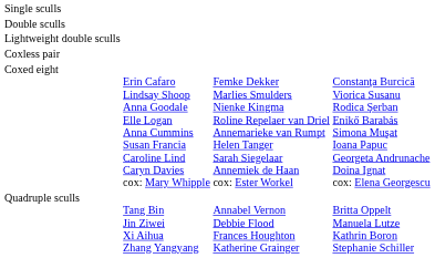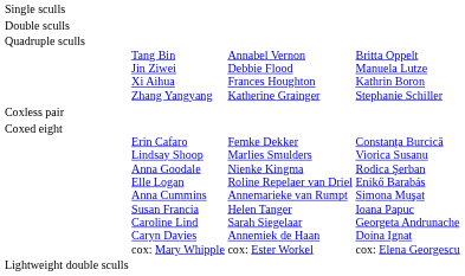 <table>
 <tr valign="top">
 <td>Single sculls <br></td>
 <td></td>
 <td></td>
 <td></td>
 </tr>
 <tr valign="top">
 <td>Double sculls <br></td>
 <td></td>
 <td></td>
 <td></td>
 </tr>
 <tr valign="top">
-<td>Lightweight double sculls <br></td>
-<td></td>
-<td></td>
-<td></td>
+<td>Quadruple sculls <br></td>
+<td><br><a href='#'>Tang Bin</a><br><a href='#'>Jin Ziwei</a><br><a href='#'>Xi Aihua</a><br><a href='#'>Zhang Yangyang</a></td>
+<td><br><a href='#'>Annabel Vernon</a><br><a href='#'>Debbie Flood</a><br><a href='#'>Frances Houghton</a><br><a href='#'>Katherine Grainger</a></td>
+<td><br><a href='#'>Britta Oppelt</a><br><a href='#'>Manuela Lutze</a><br><a href='#'>Kathrin Boron</a><br><a href='#'>Stephanie Schiller</a></td>
 </tr>
 <tr valign="top">
 <td>Coxless pair <br></td>
 <td></td>
 <td></td>
 <td></td>
 </tr>
 <tr valign="top">
 <td>Coxed eight <br></td>
 <td><br><a href='#'>Erin Cafaro</a><br><a href='#'>Lindsay Shoop</a><br><a href='#'>Anna Goodale</a><br><a href='#'>Elle Logan</a><br><a href='#'>Anna Cummins</a><br><a href='#'>Susan Francia</a><br><a href='#'>Caroline Lind</a><br><a href='#'>Caryn Davies</a><br>cox: <a href='#'>Mary Whipple</a></td>
 <td><br><a href='#'>Femke Dekker</a><br><a href='#'>Marlies Smulders</a><br><a href='#'>Nienke Kingma</a><br><a href='#'>Roline Repelaer van Driel</a><br><a href='#'>Annemarieke van Rumpt</a><br><a href='#'>Helen Tanger</a><br><a href='#'>Sarah Siegelaar</a><br><a href='#'>Annemiek de Haan</a><br>cox: <a href='#'>Ester Workel</a></td>
 <td><br><a href='#'>Constanța Burcică</a><br><a href='#'>Viorica Susanu</a><br><a href='#'>Rodica Şerban</a><br><a href='#'>Enikő Barabás</a><br><a href='#'>Simona Muşat</a><br><a href='#'>Ioana Papuc</a><br><a href='#'>Georgeta Andrunache</a><br><a href='#'>Doina Ignat</a><br>cox: <a href='#'>Elena Georgescu</a></td>
 </tr>
 <tr valign="top">
-<td>Quadruple sculls <br></td>
-<td><br><a href='#'>Tang Bin</a><br><a href='#'>Jin Ziwei</a><br><a href='#'>Xi Aihua</a><br><a href='#'>Zhang Yangyang</a></td>
-<td><br><a href='#'>Annabel Vernon</a><br><a href='#'>Debbie Flood</a><br><a href='#'>Frances Houghton</a><br><a href='#'>Katherine Grainger</a></td>
-<td><br><a href='#'>Britta Oppelt</a><br><a href='#'>Manuela Lutze</a><br><a href='#'>Kathrin Boron</a><br><a href='#'>Stephanie Schiller</a></td>
+<td>Lightweight double sculls <br></td>
+<td></td>
+<td></td>
+<td></td>
 </tr>
 </table>
